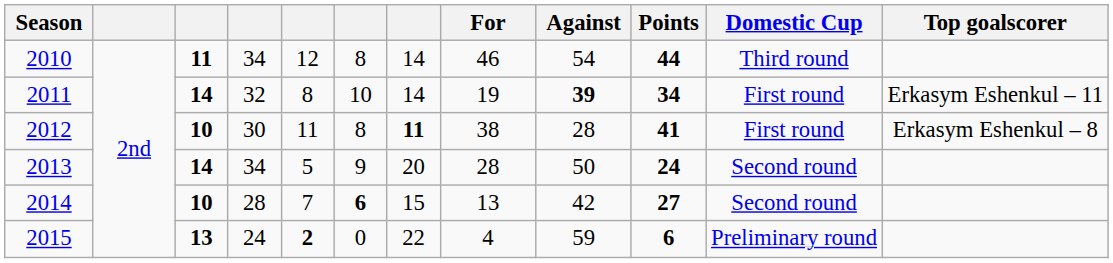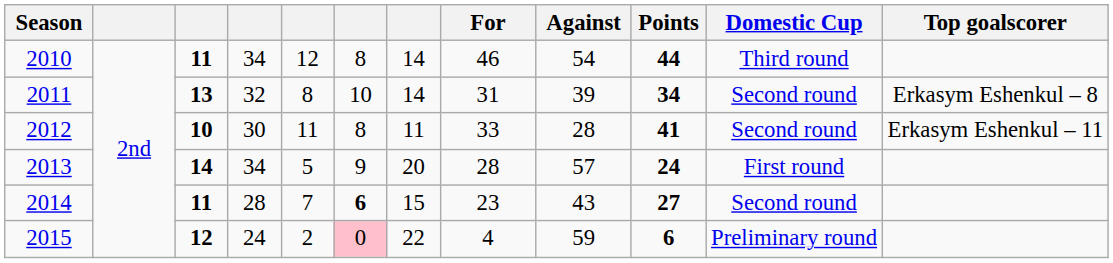 <table class="wikitable" style="text-align: center;">
 <tr>
 <th width=55>Season</th>
 <th width=50></th>
 <th width=30></th>
 <th width=30></th>
 <th width=30></th>
 <th width=30></th>
 <th width=30></th>
 <th width=60>For</th>
 <th width=60>Against</th>
 <th width=45>Points</th>
 <th><a href='#'>Domestic Cup</a></th>
 <th>Top goalscorer</th>
 </tr>
 <tr>
 <td><a href='#'>2010</a></td>
 <td rowspan="6"><a href='#'>2nd</a></td>
 <td><strong>11</strong></td>
 <td>34</td>
 <td>12</td>
 <td>8</td>
 <td>14</td>
 <td>46</td>
 <td>54</td>
 <td><strong>44</strong></td>
 <td><a href='#'>Third round</a></td>
 <td></td>
 </tr>
 <tr>
 <td><a href='#'>2011</a></td>
-<td><strong>14</strong></td>
+<td><strong>13</strong></td>
 <td>32</td>
 <td>8</td>
 <td>10</td>
 <td>14</td>
-<td>19</td>
-<td><strong>39</strong></td>
+<td>31</td>
+<td>39</td>
 <td><strong>34</strong></td>
-<td><a href='#'>First round</a></td>
-<td> Erkasym Eshenkul – 11</td>
+<td><a href='#'>Second round</a></td>
+<td> Erkasym Eshenkul – 8</td>
 </tr>
 <tr>
 <td><a href='#'>2012</a></td>
 <td><strong>10</strong></td>
 <td>30</td>
 <td>11</td>
 <td>8</td>
-<td><strong>11</strong></td>
-<td>38</td>
+<td>11</td>
+<td>33</td>
 <td>28</td>
 <td><strong>41</strong></td>
-<td><a href='#'>First round</a></td>
-<td> Erkasym Eshenkul – 8</td>
+<td><a href='#'>Second round</a></td>
+<td> Erkasym Eshenkul – 11</td>
 </tr>
 <tr>
 <td><a href='#'>2013</a></td>
 <td><strong>14</strong></td>
 <td>34</td>
 <td>5</td>
 <td>9</td>
 <td>20</td>
 <td>28</td>
-<td>50</td>
+<td>57</td>
 <td><strong>24</strong></td>
-<td><a href='#'>Second round</a></td>
+<td><a href='#'>First round</a></td>
 <td></td>
 </tr>
 <tr>
 <td><a href='#'>2014</a></td>
-<td><strong>10</strong></td>
+<td><strong>11</strong></td>
 <td>28</td>
 <td>7</td>
 <td><strong>6</strong></td>
 <td>15</td>
-<td>13</td>
-<td>42</td>
+<td>23</td>
+<td>43</td>
 <td><strong>27</strong></td>
 <td><a href='#'>Second round</a></td>
 <td></td>
 </tr>
 <tr>
 <td><a href='#'>2015</a></td>
-<td><strong>13</strong></td>
+<td><strong>12</strong></td>
 <td>24</td>
-<td><strong>2</strong></td>
-<td>0</td>
+<td>2</td>
+<td style="background: pink;">0</td>
 <td>22</td>
 <td>4</td>
 <td>59</td>
 <td><strong>6</strong></td>
 <td><a href='#'>Preliminary round</a></td>
 <td></td>
 </tr>
 </table>
